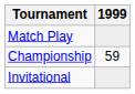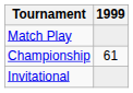 <table class="wikitable" style="text-align:center;">
 <tr>
 <th>Tournament</th>
 <th>1999</th>
 </tr>
 <tr>
 <td align="left"><a href='#'>Match Play</a></td>
 <td style="background:#eeeeee;"></td>
 </tr>
 <tr>
 <td align="left"><a href='#'>Championship</a></td>
-<td>59</td>
+<td>61</td>
 </tr>
 <tr>
 <td align="left"><a href='#'>Invitational</a></td>
 <td style="background:#eeeeee;"></td>
 </tr>
 </table>
